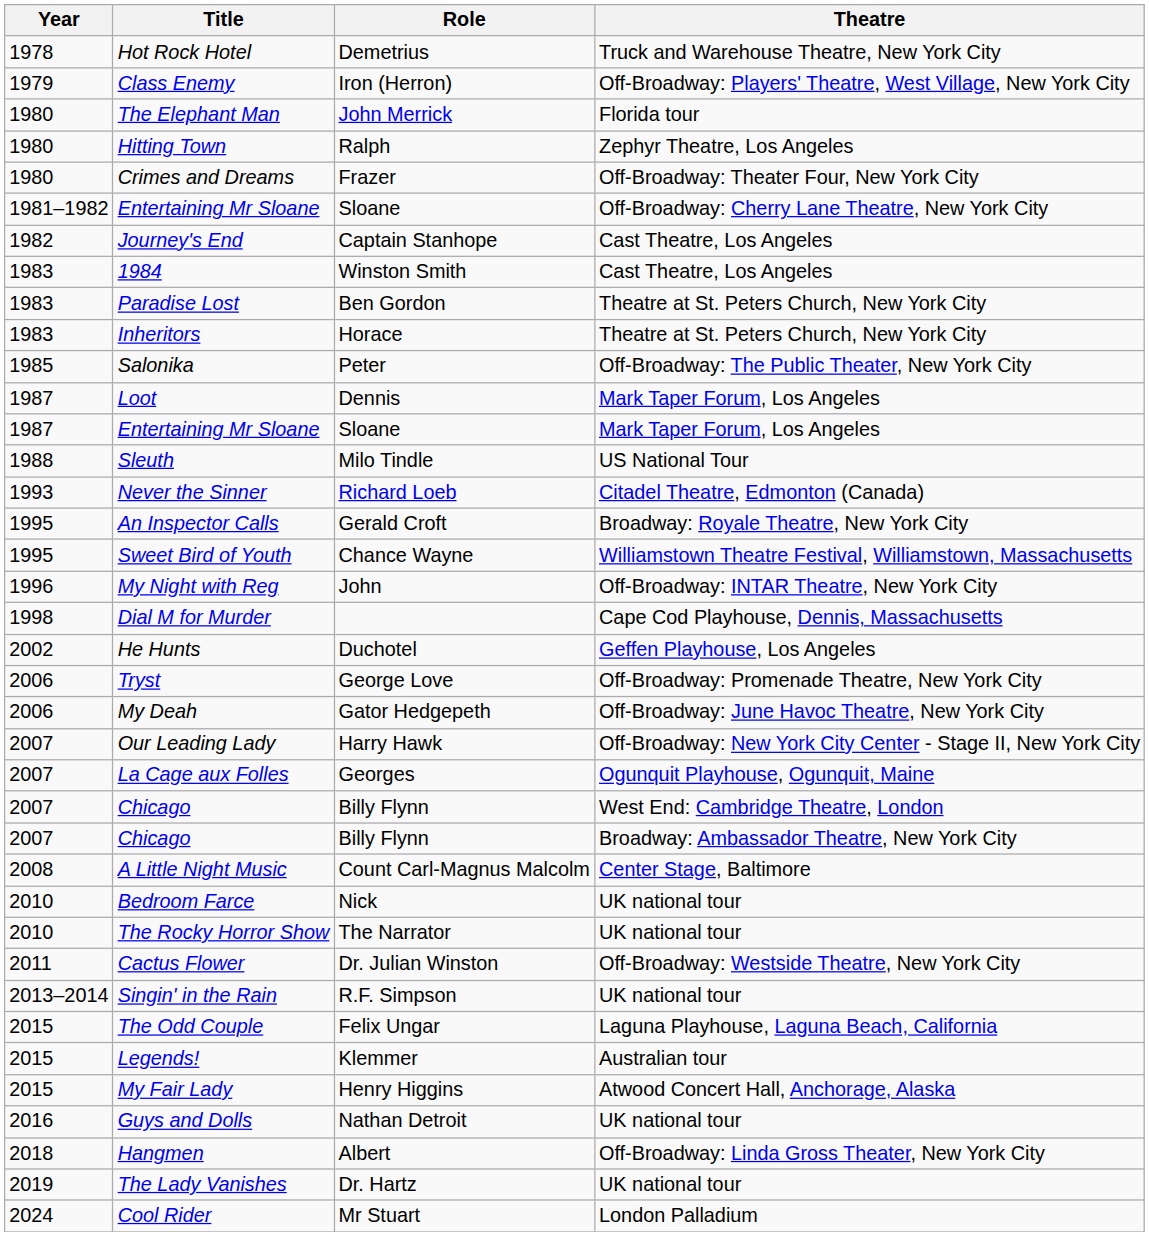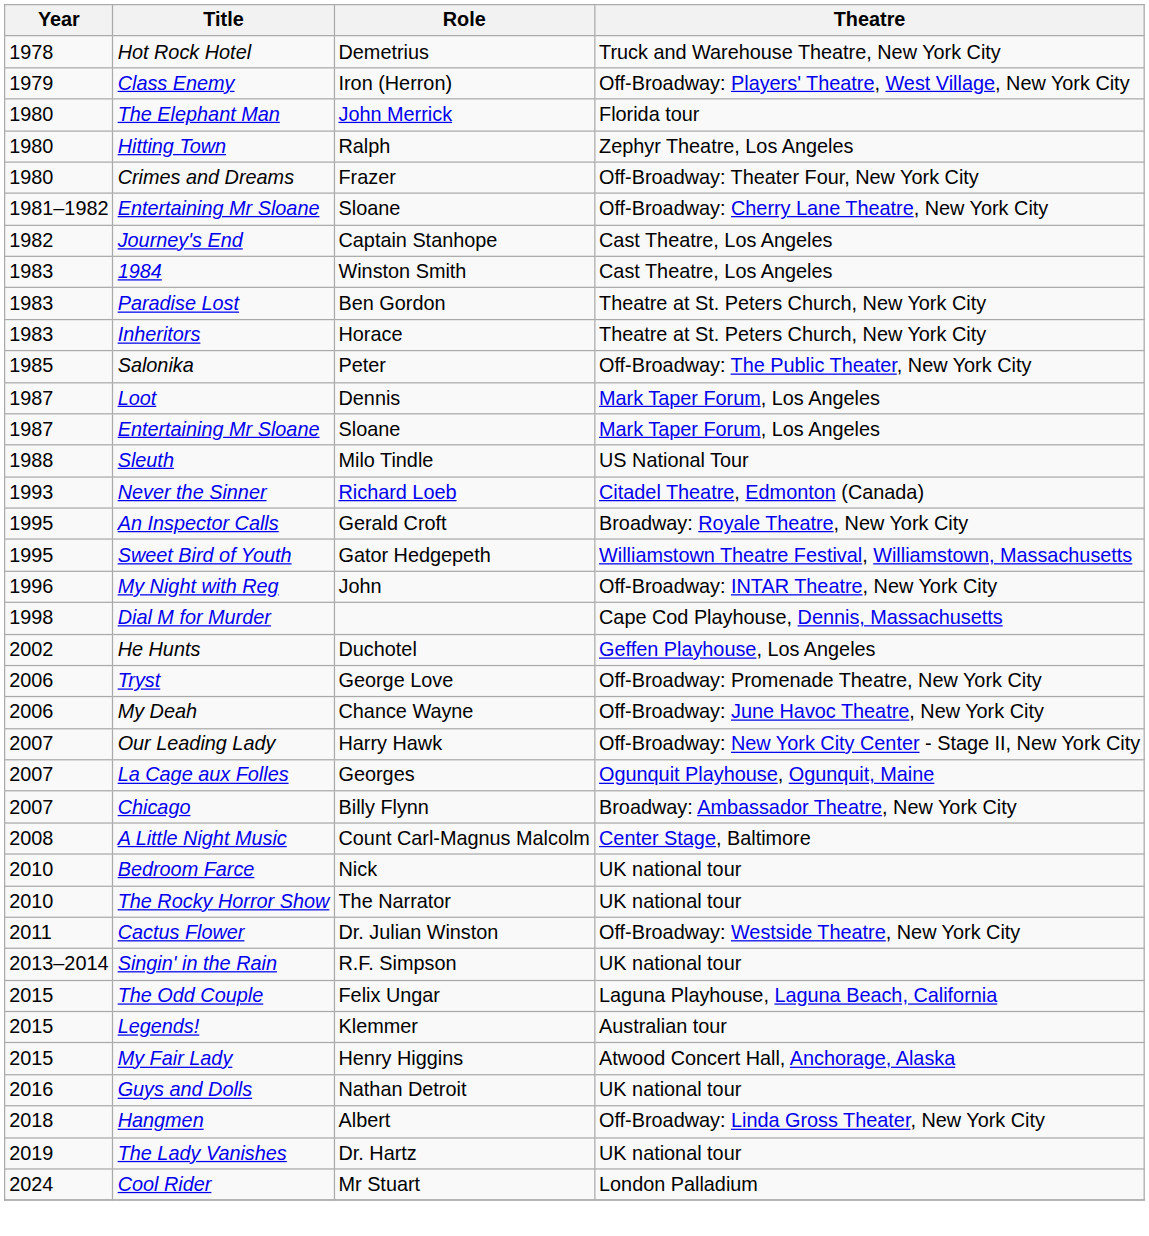 <table class="wikitable sortable">
 <tr>
 <th>Year</th>
 <th>Title</th>
 <th>Role</th>
 <th>Theatre</th>
 </tr>
 <tr>
 <td>1978</td>
 <td><em>Hot Rock Hotel</em></td>
 <td>Demetrius</td>
 <td>Truck and Warehouse Theatre, New York City</td>
 </tr>
 <tr>
 <td>1979</td>
 <td><em><a href='#'>Class Enemy</a></em></td>
 <td>Iron (Herron)</td>
 <td>Off-Broadway: <a href='#'>Players' Theatre</a>, <a href='#'>West Village</a>, New York City</td>
 </tr>
 <tr>
 <td>1980</td>
 <td><em><a href='#'>The Elephant Man</a></em></td>
 <td><a href='#'>John Merrick</a></td>
 <td>Florida tour</td>
 </tr>
 <tr>
 <td>1980</td>
 <td><em><a href='#'>Hitting Town</a></em></td>
 <td>Ralph</td>
 <td>Zephyr Theatre, Los Angeles</td>
 </tr>
 <tr>
 <td>1980</td>
 <td><em>Crimes and Dreams</em></td>
 <td>Frazer</td>
 <td>Off-Broadway: Theater Four, New York City</td>
 </tr>
 <tr>
 <td>1981–1982</td>
 <td><em><a href='#'>Entertaining Mr Sloane</a></em></td>
 <td>Sloane</td>
 <td>Off-Broadway: <a href='#'>Cherry Lane Theatre</a>, New York City</td>
 </tr>
 <tr>
 <td>1982</td>
 <td><em><a href='#'>Journey's End</a></em></td>
 <td>Captain Stanhope</td>
 <td>Cast Theatre, Los Angeles</td>
 </tr>
 <tr>
 <td>1983</td>
 <td><em><a href='#'>1984</a></em></td>
 <td>Winston Smith</td>
 <td>Cast Theatre, Los Angeles</td>
 </tr>
 <tr>
 <td>1983</td>
 <td><em><a href='#'>Paradise Lost</a></em></td>
 <td>Ben Gordon</td>
 <td>Theatre at St. Peters Church, New York City</td>
 </tr>
 <tr>
 <td>1983</td>
 <td><em><a href='#'>Inheritors</a></em></td>
 <td>Horace</td>
 <td>Theatre at St. Peters Church, New York City</td>
 </tr>
 <tr>
 <td>1985</td>
 <td><em>Salonika</em></td>
 <td>Peter</td>
 <td>Off-Broadway: <a href='#'>The Public Theater</a>, New York City</td>
 </tr>
 <tr>
 <td>1987</td>
 <td><em><a href='#'>Loot</a></em></td>
 <td>Dennis</td>
 <td><a href='#'>Mark Taper Forum</a>, Los Angeles</td>
 </tr>
 <tr>
 <td>1987</td>
 <td><em><a href='#'>Entertaining Mr Sloane</a></em></td>
 <td>Sloane</td>
 <td><a href='#'>Mark Taper Forum</a>, Los Angeles</td>
 </tr>
 <tr>
 <td>1988</td>
 <td><em><a href='#'>Sleuth</a></em></td>
 <td>Milo Tindle</td>
 <td>US National Tour</td>
 </tr>
 <tr>
 <td>1993</td>
 <td><em><a href='#'>Never the Sinner</a></em></td>
 <td><a href='#'>Richard Loeb</a></td>
 <td><a href='#'>Citadel Theatre</a>, <a href='#'>Edmonton</a> (Canada)</td>
 </tr>
 <tr>
 <td>1995</td>
 <td><em><a href='#'>An Inspector Calls</a></em></td>
 <td>Gerald Croft</td>
 <td>Broadway: <a href='#'>Royale Theatre</a>, New York City</td>
 </tr>
 <tr>
 <td>1995</td>
 <td><em><a href='#'>Sweet Bird of Youth</a></em></td>
-<td>Chance Wayne</td>
+<td>Gator Hedgepeth</td>
 <td><a href='#'>Williamstown Theatre Festival</a>, <a href='#'>Williamstown, Massachusetts</a></td>
 </tr>
 <tr>
 <td>1996</td>
 <td><em><a href='#'>My Night with Reg</a></em></td>
 <td>John</td>
 <td>Off-Broadway: <a href='#'>INTAR Theatre</a>, New York City</td>
 </tr>
 <tr>
 <td>1998</td>
 <td><em><a href='#'>Dial M for Murder</a></em></td>
 <td></td>
 <td>Cape Cod Playhouse, <a href='#'>Dennis, Massachusetts</a></td>
 </tr>
 <tr>
 <td>2002</td>
 <td><em>He Hunts</em></td>
 <td>Duchotel</td>
 <td><a href='#'>Geffen Playhouse</a>, Los Angeles</td>
 </tr>
 <tr>
 <td>2006</td>
 <td><em><a href='#'>Tryst</a></em></td>
 <td>George Love</td>
 <td>Off-Broadway: Promenade Theatre, New York City</td>
 </tr>
 <tr>
 <td>2006</td>
 <td><em>My Deah</em></td>
-<td>Gator Hedgepeth</td>
+<td>Chance Wayne</td>
 <td>Off-Broadway: <a href='#'>June Havoc Theatre</a>, New York City</td>
 </tr>
 <tr>
 <td>2007</td>
 <td><em>Our Leading Lady</em></td>
 <td>Harry Hawk</td>
 <td>Off-Broadway: <a href='#'>New York City Center</a> - Stage II, New York City</td>
 </tr>
 <tr>
 <td>2007</td>
 <td><em><a href='#'>La Cage aux Folles</a></em></td>
 <td>Georges</td>
 <td><a href='#'>Ogunquit Playhouse</a>, <a href='#'>Ogunquit, Maine</a></td>
-</tr>
-<tr>
-<td>2007</td>
-<td><em><a href='#'>Chicago</a></em></td>
-<td>Billy Flynn</td>
-<td>West End: <a href='#'>Cambridge Theatre</a>, <a href='#'>London</a></td>
 </tr>
 <tr>
 <td>2007</td>
 <td><em><a href='#'>Chicago</a></em></td>
 <td>Billy Flynn</td>
 <td>Broadway: <a href='#'>Ambassador Theatre</a>, New York City</td>
 </tr>
 <tr>
 <td>2008</td>
 <td><em><a href='#'>A Little Night Music</a></em></td>
 <td>Count Carl-Magnus Malcolm</td>
 <td><a href='#'>Center Stage</a>, Baltimore</td>
 </tr>
 <tr>
 <td>2010</td>
 <td><em><a href='#'>Bedroom Farce</a></em></td>
 <td>Nick</td>
 <td>UK national tour</td>
 </tr>
 <tr>
 <td>2010</td>
 <td><em><a href='#'>The Rocky Horror Show</a></em></td>
 <td>The Narrator</td>
 <td>UK national tour</td>
 </tr>
 <tr>
 <td>2011</td>
 <td><em><a href='#'>Cactus Flower</a></em></td>
 <td>Dr. Julian Winston</td>
 <td>Off-Broadway: <a href='#'>Westside Theatre</a>, New York City</td>
 </tr>
 <tr>
 <td>2013–2014</td>
 <td><em><a href='#'>Singin' in the Rain</a></em></td>
 <td>R.F. Simpson</td>
 <td>UK national tour</td>
 </tr>
 <tr>
 <td>2015</td>
 <td><em><a href='#'>The Odd Couple</a></em></td>
 <td>Felix Ungar</td>
 <td>Laguna Playhouse, <a href='#'>Laguna Beach, California</a></td>
 </tr>
 <tr>
 <td>2015</td>
 <td><em><a href='#'>Legends!</a></em></td>
 <td>Klemmer</td>
 <td>Australian tour</td>
 </tr>
 <tr>
 <td>2015</td>
 <td><em><a href='#'>My Fair Lady</a></em></td>
 <td>Henry Higgins</td>
 <td>Atwood Concert Hall, <a href='#'>Anchorage, Alaska</a></td>
 </tr>
 <tr>
 <td>2016</td>
 <td><em><a href='#'>Guys and Dolls</a></em></td>
 <td>Nathan Detroit</td>
 <td>UK national tour</td>
 </tr>
 <tr>
 <td>2018</td>
 <td><em><a href='#'>Hangmen</a></em></td>
 <td>Albert</td>
 <td>Off-Broadway: <a href='#'>Linda Gross Theater</a>, New York City</td>
 </tr>
 <tr>
 <td>2019</td>
 <td><em><a href='#'>The Lady Vanishes</a></em></td>
 <td>Dr. Hartz</td>
 <td>UK national tour</td>
 </tr>
 <tr>
 <td>2024</td>
 <td><em><a href='#'>Cool Rider</a></em></td>
 <td>Mr Stuart</td>
 <td>London Palladium</td>
 </tr>
 <tr>
 </tr>
 </table>
